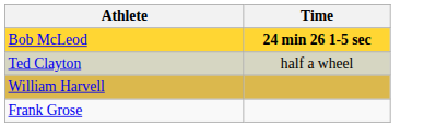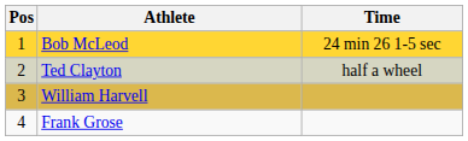 <table class="wikitable" style="font-size: 100%">
 <tr>
+<th width=20>Pos</th>
 <th width=250>Athlete</th>
 <th width=150>Time</th>
 </tr>
 <tr align=center style="background: #FFD633;">
+<td>1</td>
 <td align="left"> <a href='#'>Bob McLeod</a></td>
-<td><strong>24 min 26 1-5 sec</strong></td>
+<td>24 min 26 1-5 sec</td>
 </tr>
 <tr align=center style="background: #D6D6C2;">
+<td>2</td>
 <td align="left"> <a href='#'>Ted Clayton</a></td>
 <td>half a wheel</td>
 </tr>
 <tr align=center style="background: #DBB84D;">
+<td>3</td>
 <td align="left"> <a href='#'>William Harvell</a></td>
 <td></td>
 </tr>
 <tr align=center>
+<td>4</td>
 <td align="left"> <a href='#'>Frank Grose</a></td>
 <td></td>
 </tr>
 </table>
